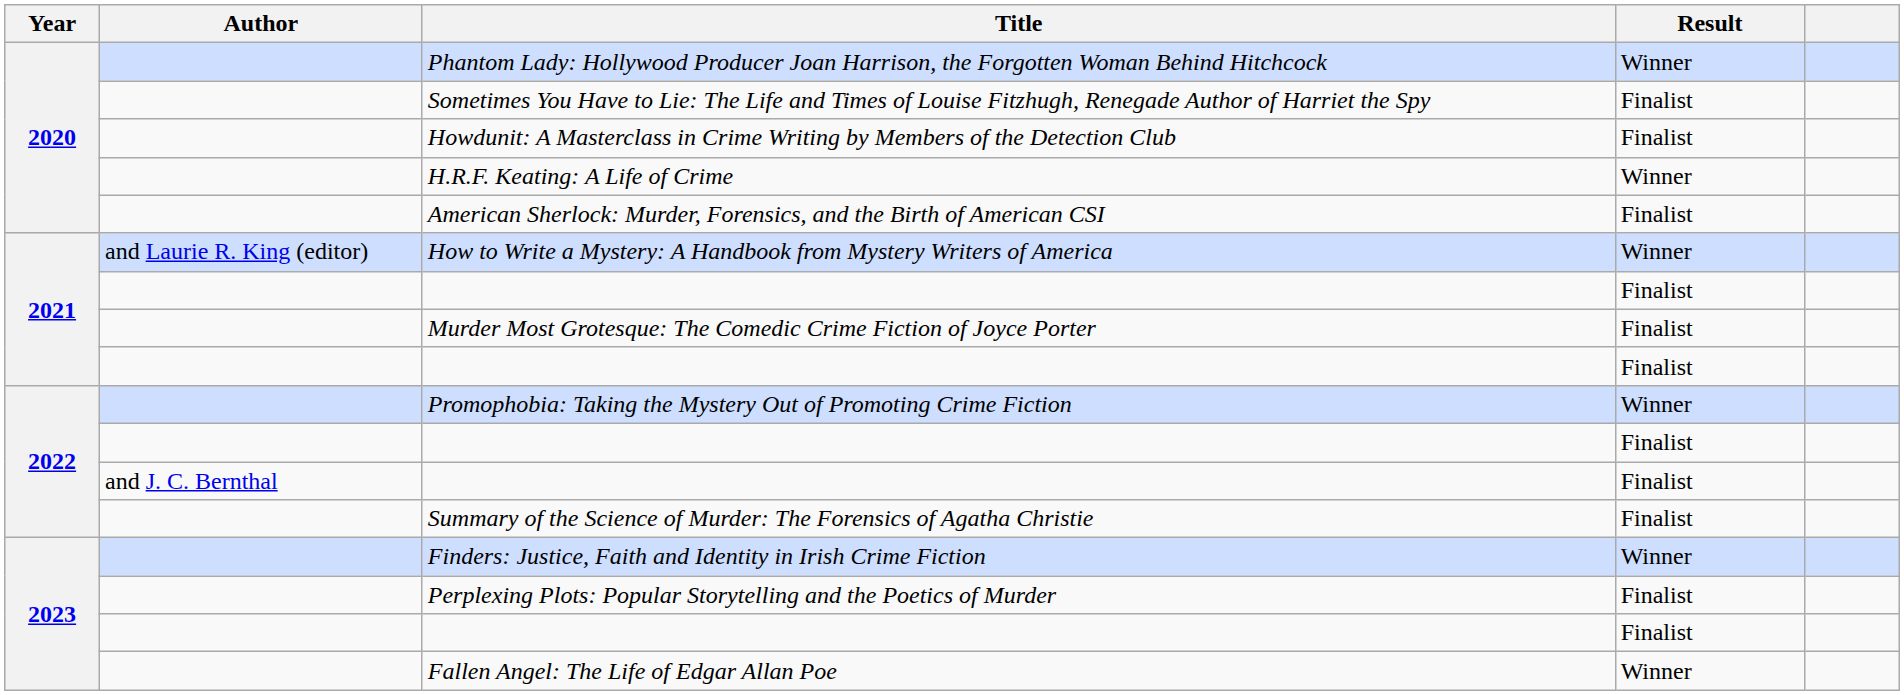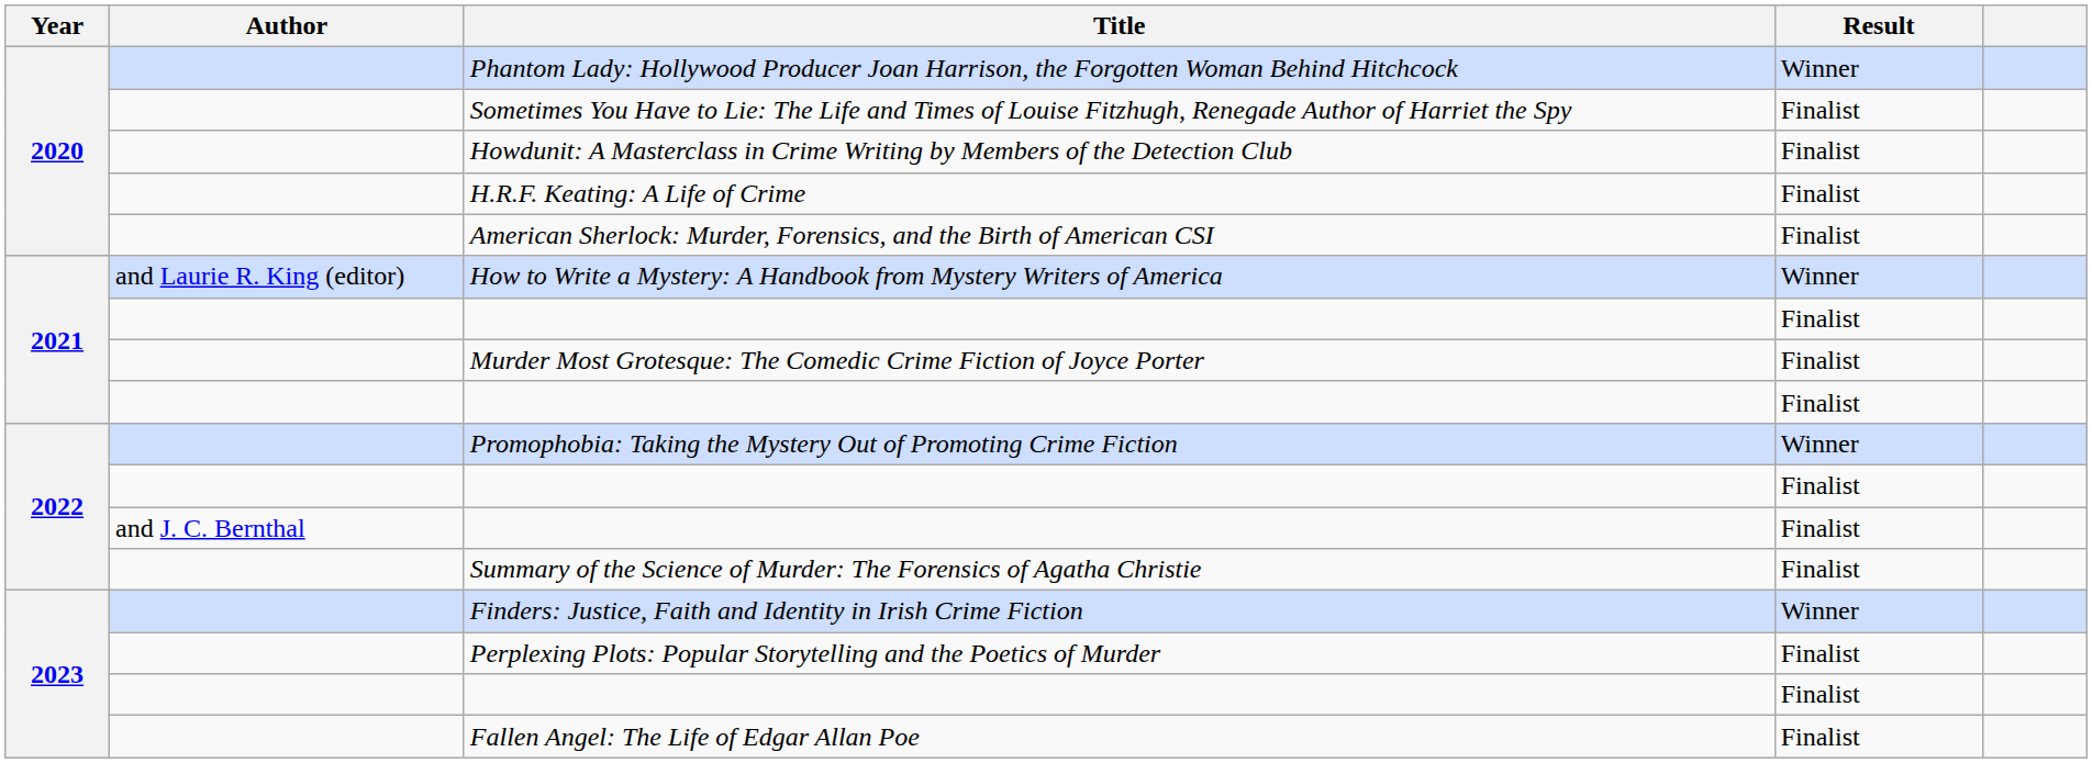 <table class="wikitable sortable mw-collapsible" style="width:100%">
 <tr>
 <th scope="col" width="5%">Year</th>
 <th>Author</th>
 <th>Title</th>
 <th scope="col" width="10%">Result</th>
 <th scope="col" width="5%"></th>
 </tr>
 <tr style="background:#cddeff">
 <th rowspan="5"><a href='#'> 2020</a></th>
 <td></td>
 <td><em>Phantom Lady: Hollywood Producer Joan Harrison, the Forgotten Woman Behind Hitchcock</em></td>
 <td>Winner</td>
 <td></td>
 </tr>
 <tr>
 <td></td>
 <td><em>Sometimes You Have to Lie: The Life and Times of Louise Fitzhugh, Renegade Author of Harriet the Spy</em></td>
 <td>Finalist</td>
 <td></td>
 </tr>
 <tr>
 <td></td>
 <td><em>Howdunit: A Masterclass in Crime Writing by Members of the Detection Club</em></td>
 <td>Finalist</td>
 <td></td>
 </tr>
 <tr>
 <td></td>
 <td><em>H.R.F. Keating: A Life of Crime</em></td>
-<td>Winner</td>
+<td>Finalist</td>
 <td></td>
 </tr>
 <tr>
 <td></td>
 <td><em>American Sherlock: Murder, Forensics, and the Birth of American CSI</em></td>
 <td>Finalist</td>
 <td></td>
 </tr>
 <tr style="background:#cddeff">
 <th rowspan="4"><a href='#'>2021</a></th>
 <td> and <a href='#'>Laurie R. King</a> (editor)</td>
 <td><em>How to Write a Mystery: A Handbook from Mystery Writers of America</em></td>
 <td>Winner</td>
 <td></td>
 </tr>
 <tr>
 <td></td>
 <td><em></em></td>
 <td>Finalist</td>
 <td></td>
 </tr>
 <tr>
 <td></td>
 <td><em>Murder Most Grotesque: The Comedic Crime Fiction of Joyce Porter</em></td>
 <td>Finalist</td>
 <td></td>
 </tr>
 <tr>
 <td></td>
 <td><em></em></td>
 <td>Finalist</td>
 <td></td>
 </tr>
 <tr style="background:#cddeff">
 <th rowspan="4"><a href='#'>2022</a></th>
 <td></td>
 <td><em>Promophobia: Taking the Mystery Out of Promoting Crime Fiction</em></td>
 <td>Winner</td>
 <td></td>
 </tr>
 <tr>
 <td></td>
 <td><em></em></td>
 <td>Finalist</td>
 <td></td>
 </tr>
 <tr>
 <td>and <a href='#'>J. C. Bernthal</a></td>
 <td><em></em></td>
 <td>Finalist</td>
 <td></td>
 </tr>
 <tr>
 <td></td>
 <td><em>Summary of the Science of Murder: The Forensics of Agatha Christie</em></td>
 <td>Finalist</td>
 <td></td>
 </tr>
 <tr style="background:#cddeff">
 <th rowspan="4"><a href='#'>2023</a></th>
 <td></td>
 <td><em>Finders: Justice, Faith and Identity in Irish Crime Fiction</em></td>
 <td>Winner</td>
 <td></td>
 </tr>
 <tr>
 <td></td>
 <td><em>Perplexing Plots: Popular Storytelling and the Poetics of Murder</em></td>
 <td>Finalist</td>
 <td></td>
 </tr>
 <tr>
 <td></td>
 <td><em></em></td>
 <td>Finalist</td>
 <td></td>
 </tr>
 <tr>
 <td></td>
 <td><em>Fallen Angel: The Life of Edgar Allan Poe</em></td>
-<td>Winner</td>
+<td>Finalist</td>
 <td></td>
 </tr>
 </table>
